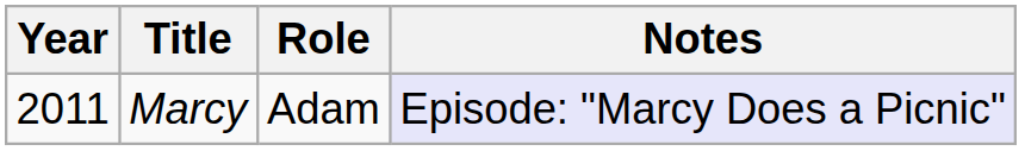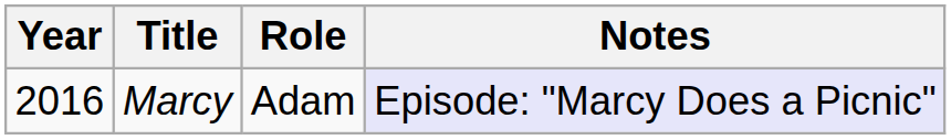 <table class="wikitable sortable">
 <tr>
 <th>Year</th>
 <th>Title</th>
 <th>Role</th>
 <th class="unsortable">Notes</th>
 </tr>
 <tr>
-<td>2011</td>
+<td>2016</td>
 <td><em>Marcy</em></td>
 <td>Adam</td>
 <td style="background: lavender;">Episode: "Marcy Does a Picnic"</td>
 </tr>
 </table>
